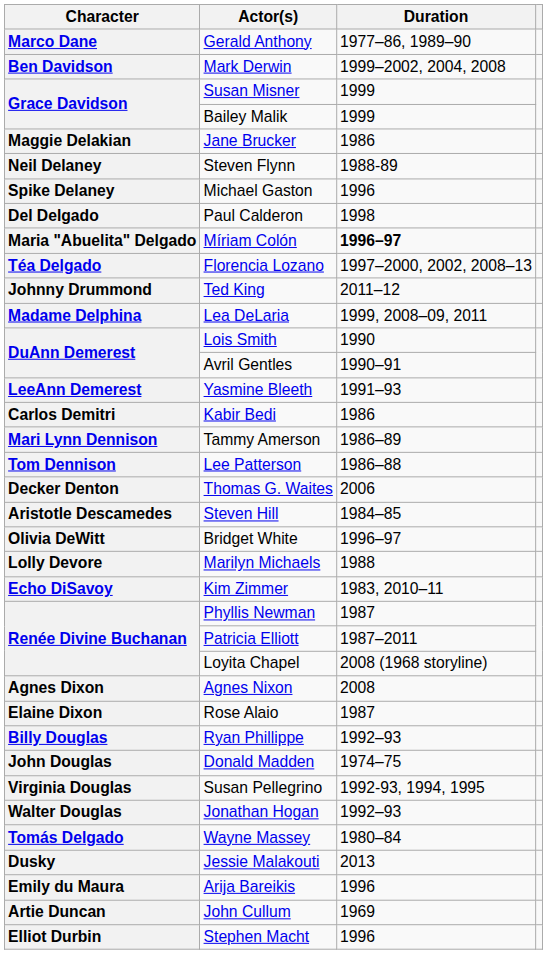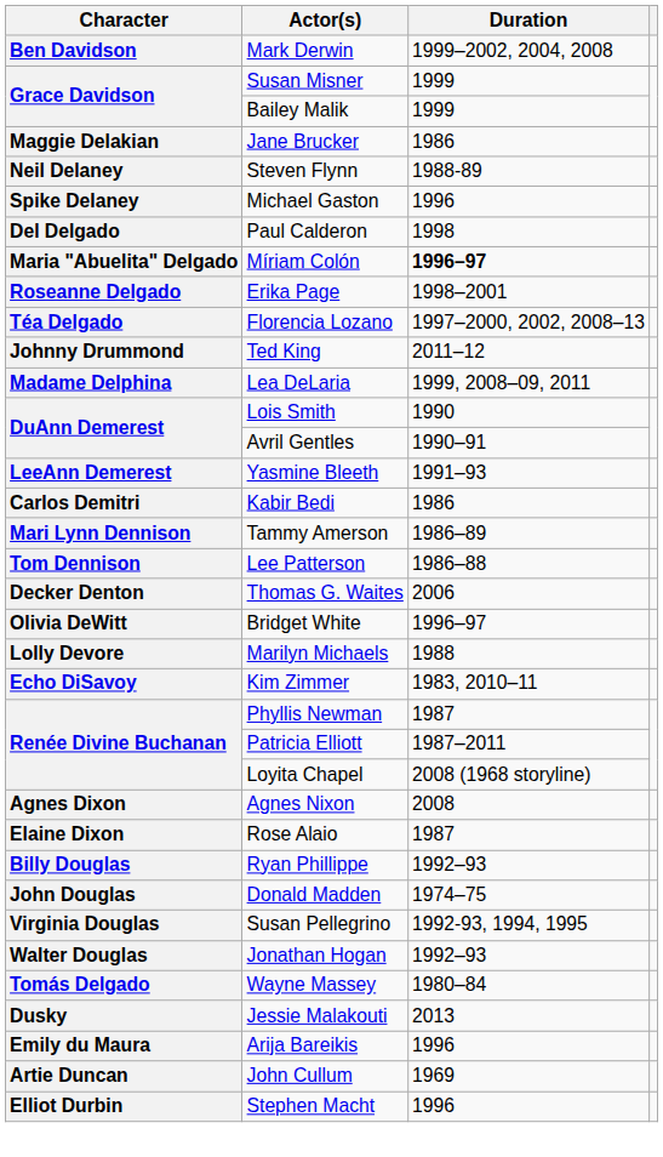 <table class="wikitable unsortable">
 <tr>
 <th scope=col>Character</th>
 <th scope=col>Actor(s)</th>
 <th scope=col>Duration</th>
 <th scope=col></th>
-</tr>
-<tr>
-<th scope=row style=text-align:left><a href='#'>Marco Dane</a></th>
-<td><a href='#'>Gerald Anthony</a></td>
-<td>1977–86, 1989–90</td>
-<td></td>
 </tr>
 <tr>
 <th scope=row style=text-align:left><a href='#'>Ben Davidson</a></th>
 <td><a href='#'>Mark Derwin</a></td>
 <td>1999–2002, 2004, 2008</td>
 <td></td>
 </tr>
 <tr>
 <th scope=row style=text-align:left rowspan="2"><a href='#'>Grace Davidson</a></th>
 <td><a href='#'>Susan Misner</a></td>
 <td>1999</td>
 <td rowspan="2"></td>
 </tr>
 <tr>
 <td>Bailey Malik</td>
 <td>1999</td>
 </tr>
 <tr>
 <th scope=row style=text-align:left>Maggie Delakian</th>
 <td><a href='#'>Jane Brucker</a></td>
 <td>1986</td>
 <td></td>
 </tr>
 <tr>
 <th scope=row style=text-align:left>Neil Delaney</th>
 <td>Steven Flynn</td>
 <td>1988-89</td>
 <td></td>
 </tr>
 <tr>
 <th scope=row style=text-align:left>Spike Delaney</th>
 <td>Michael Gaston</td>
 <td>1996</td>
 <td></td>
 </tr>
 <tr>
 <th scope=row style=text-align:left>Del Delgado</th>
 <td>Paul Calderon</td>
 <td>1998</td>
 <td></td>
 </tr>
 <tr>
 <th scope=row style=text-align:left>Maria "Abuelita" Delgado</th>
 <td><a href='#'>Míriam Colón</a></td>
 <td><strong>1996–97</strong></td>
+<td></td>
+</tr>
+<tr>
+<th scope=row style=text-align:left><a href='#'>Roseanne Delgado</a></th>
+<td><a href='#'>Erika Page</a></td>
+<td>1998–2001</td>
 <td></td>
 </tr>
 <tr>
 <th scope=row style=text-align:left><a href='#'>Téa Delgado</a></th>
 <td><a href='#'>Florencia Lozano</a></td>
 <td>1997–2000, 2002, 2008–13</td>
 <td></td>
 </tr>
 <tr>
 <th scope=row style=text-align:left>Johnny Drummond</th>
 <td><a href='#'>Ted King</a></td>
 <td>2011–12</td>
 <td></td>
 </tr>
 <tr>
 <th scope=row style=text-align:left><a href='#'>Madame Delphina</a></th>
 <td><a href='#'>Lea DeLaria</a></td>
 <td>1999, 2008–09, 2011</td>
 <td></td>
 </tr>
 <tr>
 <th scope=row style=text-align:left rowspan="2"><a href='#'>DuAnn Demerest</a></th>
 <td><a href='#'>Lois Smith</a></td>
 <td>1990</td>
 <td rowspan="2"></td>
 </tr>
 <tr>
 <td>Avril Gentles</td>
 <td>1990–91</td>
 </tr>
 <tr>
 <th scope=row style=text-align:left><a href='#'>LeeAnn Demerest</a></th>
 <td><a href='#'>Yasmine Bleeth</a></td>
 <td>1991–93</td>
 <td></td>
 </tr>
 <tr>
 <th scope=row style=text-align:left>Carlos Demitri</th>
 <td><a href='#'>Kabir Bedi</a></td>
 <td>1986</td>
 <td></td>
 </tr>
 <tr>
 <th scope=row style=text-align:left><a href='#'>Mari Lynn Dennison</a></th>
 <td>Tammy Amerson</td>
 <td>1986–89</td>
 <td></td>
 </tr>
 <tr>
 <th scope=row style=text-align:left><a href='#'>Tom Dennison</a></th>
 <td><a href='#'>Lee Patterson</a></td>
 <td>1986–88</td>
 <td></td>
 </tr>
 <tr>
 <th scope=row style=text-align:left>Decker Denton</th>
 <td><a href='#'>Thomas G. Waites</a></td>
 <td>2006</td>
-<td></td>
-</tr>
-<tr>
-<th scope=row style=text-align:left>Aristotle Descamedes</th>
-<td><a href='#'>Steven Hill</a></td>
-<td>1984–85</td>
 <td></td>
 </tr>
 <tr>
 <th scope=row style=text-align:left>Olivia DeWitt</th>
 <td>Bridget White</td>
 <td>1996–97</td>
 <td></td>
 </tr>
 <tr>
 <th scope=row style=text-align:left>Lolly Devore</th>
 <td><a href='#'>Marilyn Michaels</a></td>
 <td>1988</td>
 <td></td>
 </tr>
 <tr>
 <th scope=row style=text-align:left><a href='#'>Echo DiSavoy</a></th>
 <td><a href='#'>Kim Zimmer</a></td>
 <td>1983, 2010–11</td>
 <td></td>
 </tr>
 <tr>
 <th scope=row style=text-align:left rowspan="3"><a href='#'>Renée Divine Buchanan</a></th>
 <td><a href='#'>Phyllis Newman</a></td>
 <td>1987</td>
 <td rowspan="3"></td>
 </tr>
 <tr>
 <td><a href='#'>Patricia Elliott</a></td>
 <td>1987–2011</td>
 </tr>
 <tr>
 <td>Loyita Chapel</td>
 <td>2008 (1968 storyline)</td>
 </tr>
 <tr>
 <th scope=row style=text-align:left>Agnes Dixon</th>
 <td><a href='#'>Agnes Nixon</a></td>
 <td>2008</td>
 <td></td>
 </tr>
 <tr>
 <th scope=row style=text-align:left>Elaine Dixon</th>
 <td>Rose Alaio</td>
 <td>1987</td>
 <td></td>
 </tr>
 <tr>
 <th scope=row style=text-align:left><a href='#'>Billy Douglas</a></th>
 <td><a href='#'>Ryan Phillippe</a></td>
 <td>1992–93</td>
 <td></td>
 </tr>
 <tr>
 <th scope=row style=text-align:left>John Douglas</th>
 <td><a href='#'>Donald Madden</a></td>
 <td>1974–75</td>
 <td></td>
 </tr>
 <tr>
 <th scope=row style=text-align:left>Virginia Douglas</th>
 <td>Susan Pellegrino</td>
 <td>1992-93, 1994, 1995</td>
 <td></td>
 </tr>
 <tr>
 <th scope=row style=text-align:left>Walter Douglas</th>
 <td><a href='#'>Jonathan Hogan</a></td>
 <td>1992–93</td>
 <td></td>
 </tr>
 <tr>
 <th scope=row style=text-align:left><a href='#'>Tomás Delgado</a></th>
 <td><a href='#'>Wayne Massey</a></td>
 <td>1980–84</td>
 <td></td>
 </tr>
 <tr>
 <th scope=row style=text-align:left>Dusky</th>
 <td><a href='#'>Jessie Malakouti</a></td>
 <td>2013</td>
 <td></td>
 </tr>
 <tr>
 <th scope=row style=text-align:left>Emily du Maura</th>
 <td><a href='#'>Arija Bareikis</a></td>
 <td>1996</td>
 <td></td>
 </tr>
 <tr>
 <th scope=row style=text-align:left>Artie Duncan</th>
 <td><a href='#'>John Cullum</a></td>
 <td>1969</td>
 <td></td>
 </tr>
 <tr>
 <th scope=row style=text-align:left>Elliot Durbin</th>
 <td><a href='#'>Stephen Macht</a></td>
 <td>1996</td>
 <td></td>
 </tr>
 </table>
